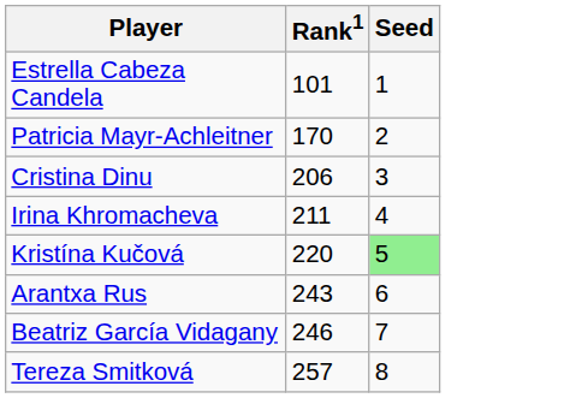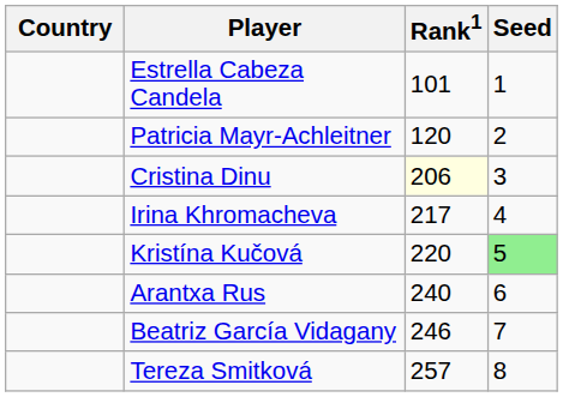 <table class="sortable wikitable">
 <tr>
+<th width="70">Country</th>
 <th width="175">Player</th>
 <th>Rank<sup>1</sup></th>
 <th>Seed</th>
 </tr>
 <tr>
+<td></td>
 <td><a href='#'>Estrella Cabeza Candela</a></td>
 <td>101</td>
 <td>1</td>
 </tr>
 <tr>
+<td></td>
 <td><a href='#'>Patricia Mayr-Achleitner</a></td>
-<td>170</td>
+<td>120</td>
 <td>2</td>
 </tr>
 <tr>
+<td></td>
 <td><a href='#'>Cristina Dinu</a></td>
-<td>206</td>
+<td style="background: lightyellow;">206</td>
 <td>3</td>
 </tr>
 <tr>
+<td></td>
 <td><a href='#'>Irina Khromacheva</a></td>
-<td>211</td>
+<td>217</td>
 <td>4</td>
 </tr>
 <tr>
+<td></td>
 <td><a href='#'>Kristína Kučová</a></td>
 <td>220</td>
 <td style="background: lightgreen;">5</td>
 </tr>
 <tr>
+<td></td>
 <td><a href='#'>Arantxa Rus</a></td>
-<td>243</td>
+<td>240</td>
 <td>6</td>
 </tr>
 <tr>
+<td></td>
 <td><a href='#'>Beatriz García Vidagany</a></td>
 <td>246</td>
 <td>7</td>
 </tr>
 <tr>
+<td></td>
 <td><a href='#'>Tereza Smitková</a></td>
 <td>257</td>
 <td>8</td>
 </tr>
 </table>
